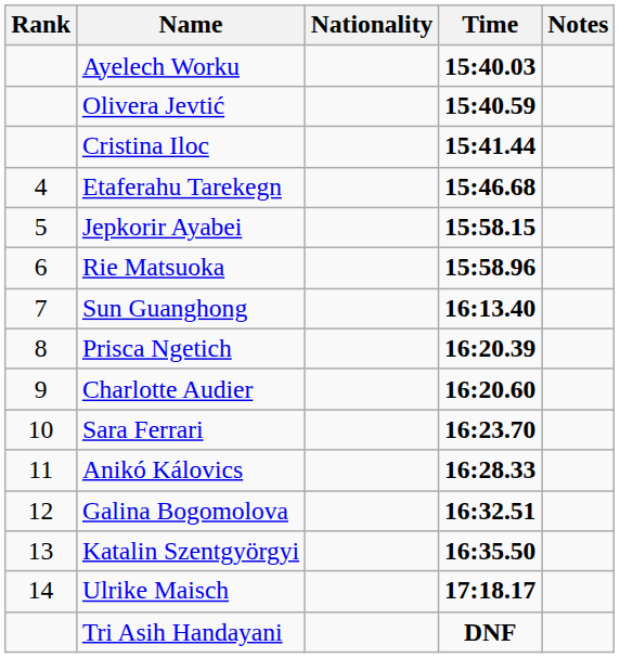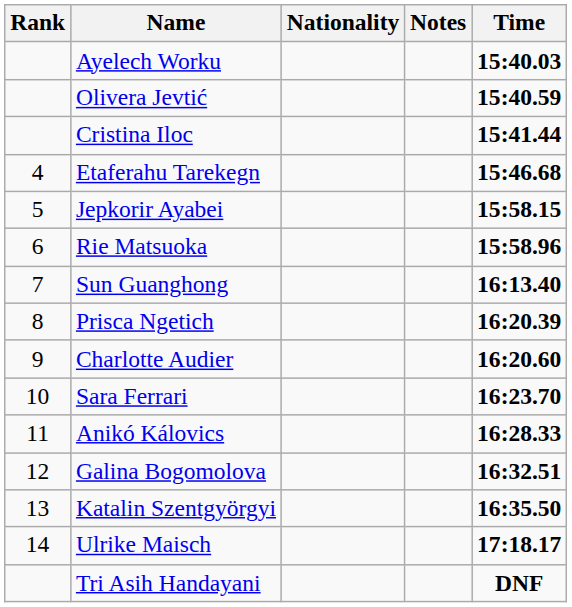 <table class="wikitable sortable" style="text-align:center">
 <tr>
 <th>Rank</th>
 <th>Name</th>
 <th>Nationality</th>
+<th>Notes</th>
 <th>Time</th>
-<th>Notes</th>
 </tr>
 <tr>
 <td></td>
 <td align=left><a href='#'>Ayelech Worku</a></td>
 <td align=left></td>
+<td></td>
 <td><strong>15:40.03</strong></td>
-<td></td>
 </tr>
 <tr>
 <td></td>
 <td align=left><a href='#'>Olivera Jevtić</a></td>
 <td align=left></td>
+<td></td>
 <td><strong>15:40.59</strong></td>
-<td></td>
 </tr>
 <tr>
 <td></td>
 <td align=left><a href='#'>Cristina Iloc</a></td>
 <td align=left></td>
+<td></td>
 <td><strong>15:41.44</strong></td>
-<td></td>
 </tr>
 <tr>
 <td>4</td>
 <td align=left><a href='#'>Etaferahu Tarekegn</a></td>
 <td align=left></td>
+<td></td>
 <td><strong>15:46.68</strong></td>
-<td></td>
 </tr>
 <tr>
 <td>5</td>
 <td align=left><a href='#'>Jepkorir Ayabei</a></td>
 <td align=left></td>
+<td></td>
 <td><strong>15:58.15</strong></td>
-<td></td>
 </tr>
 <tr>
 <td>6</td>
 <td align=left><a href='#'>Rie Matsuoka</a></td>
 <td align=left></td>
+<td></td>
 <td><strong>15:58.96</strong></td>
-<td></td>
 </tr>
 <tr>
 <td>7</td>
 <td align=left><a href='#'>Sun Guanghong</a></td>
 <td align=left></td>
+<td></td>
 <td><strong>16:13.40</strong></td>
-<td></td>
 </tr>
 <tr>
 <td>8</td>
 <td align=left><a href='#'>Prisca Ngetich</a></td>
 <td align=left></td>
+<td></td>
 <td><strong>16:20.39</strong></td>
-<td></td>
 </tr>
 <tr>
 <td>9</td>
 <td align=left><a href='#'>Charlotte Audier</a></td>
 <td align=left></td>
+<td></td>
 <td><strong>16:20.60</strong></td>
-<td></td>
 </tr>
 <tr>
 <td>10</td>
 <td align=left><a href='#'>Sara Ferrari</a></td>
 <td align=left></td>
+<td></td>
 <td><strong>16:23.70</strong></td>
-<td></td>
 </tr>
 <tr>
 <td>11</td>
 <td align=left><a href='#'>Anikó Kálovics</a></td>
 <td align=left></td>
+<td></td>
 <td><strong>16:28.33</strong></td>
-<td></td>
 </tr>
 <tr>
 <td>12</td>
 <td align=left><a href='#'>Galina Bogomolova</a></td>
 <td align=left></td>
+<td></td>
 <td><strong>16:32.51</strong></td>
-<td></td>
 </tr>
 <tr>
 <td>13</td>
 <td align=left><a href='#'>Katalin Szentgyörgyi</a></td>
 <td align=left></td>
+<td></td>
 <td><strong>16:35.50</strong></td>
-<td></td>
 </tr>
 <tr>
 <td>14</td>
 <td align=left><a href='#'>Ulrike Maisch</a></td>
 <td align=left></td>
+<td></td>
 <td><strong>17:18.17</strong></td>
-<td></td>
 </tr>
 <tr>
 <td></td>
 <td align=left><a href='#'>Tri Asih Handayani</a></td>
 <td align=left></td>
+<td></td>
 <td><strong>DNF</strong></td>
-<td></td>
 </tr>
 </table>
